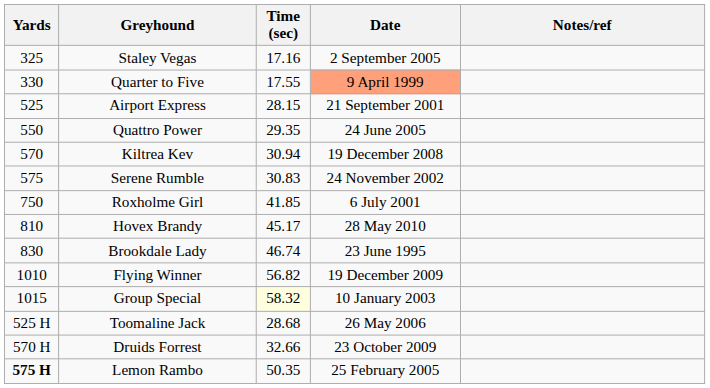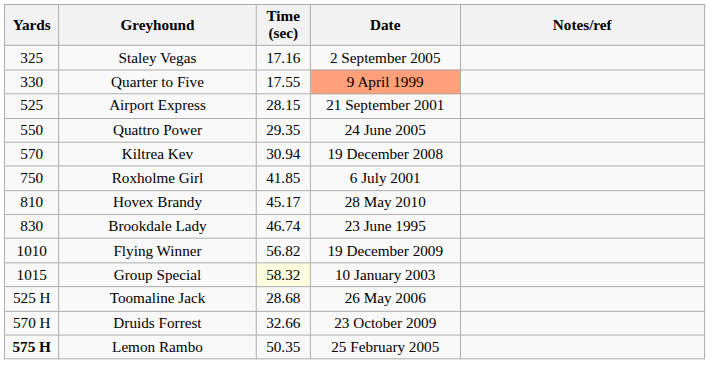 <table class="wikitable" style="font-size: 100%">
 <tr>
 <th width=50>Yards</th>
 <th width=200>Greyhound</th>
 <th width=50>Time (sec)</th>
 <th width=150>Date</th>
 <th width=250>Notes/ref</th>
 </tr>
 <tr align=center>
 <td>325</td>
 <td>Staley Vegas</td>
 <td>17.16</td>
 <td>2 September 2005</td>
 <td></td>
 </tr>
 <tr align=center>
 <td>330</td>
 <td>Quarter to Five</td>
 <td>17.55</td>
 <td style="background: lightsalmon;">9 April 1999</td>
 <td></td>
 </tr>
 <tr align=center>
 <td>525</td>
 <td>Airport Express</td>
 <td>28.15</td>
 <td>21 September 2001</td>
 <td></td>
 </tr>
 <tr align=center>
 <td>550</td>
 <td>Quattro Power</td>
 <td>29.35</td>
 <td>24 June 2005</td>
 <td></td>
 </tr>
 <tr align=center>
 <td>570</td>
 <td>Kiltrea Kev</td>
 <td>30.94</td>
 <td>19 December 2008</td>
-<td></td>
-</tr>
-<tr align=center>
-<td>575</td>
-<td>Serene Rumble</td>
-<td>30.83</td>
-<td>24 November 2002</td>
 <td></td>
 </tr>
 <tr align=center>
 <td>750</td>
 <td>Roxholme Girl</td>
 <td>41.85</td>
 <td>6 July 2001</td>
 <td></td>
 </tr>
 <tr align=center>
 <td>810</td>
 <td>Hovex Brandy</td>
 <td>45.17</td>
 <td>28 May 2010</td>
 <td></td>
 </tr>
 <tr align=center>
 <td>830</td>
 <td>Brookdale Lady</td>
 <td>46.74</td>
 <td>23 June 1995</td>
 <td></td>
 </tr>
 <tr align=center>
 <td>1010</td>
 <td>Flying Winner</td>
 <td>56.82</td>
 <td>19 December 2009</td>
 <td></td>
 </tr>
 <tr align=center>
 <td>1015</td>
 <td>Group Special</td>
 <td style="background: lightyellow;">58.32</td>
 <td>10 January 2003</td>
 <td></td>
 </tr>
 <tr align=center>
 <td>525 H</td>
 <td>Toomaline Jack</td>
 <td>28.68</td>
 <td>26 May 2006</td>
 <td></td>
 </tr>
 <tr align=center>
 <td>570 H</td>
 <td>Druids Forrest</td>
 <td>32.66</td>
 <td>23 October 2009</td>
 <td></td>
 </tr>
 <tr align=center>
 <td><strong>575 H</strong></td>
 <td>Lemon Rambo</td>
 <td>50.35</td>
 <td>25 February 2005</td>
 <td></td>
 </tr>
 </table>
